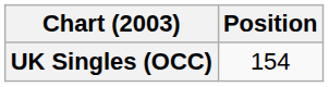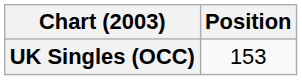 <table class="wikitable plainrowheaders" style="text-align:center">
 <tr>
 <th scope="col">Chart (2003)</th>
 <th scope="col">Position</th>
 </tr>
 <tr>
 <th scope="row">UK Singles (OCC)</th>
-<td>154</td>
+<td>153</td>
 </tr>
 </table>
